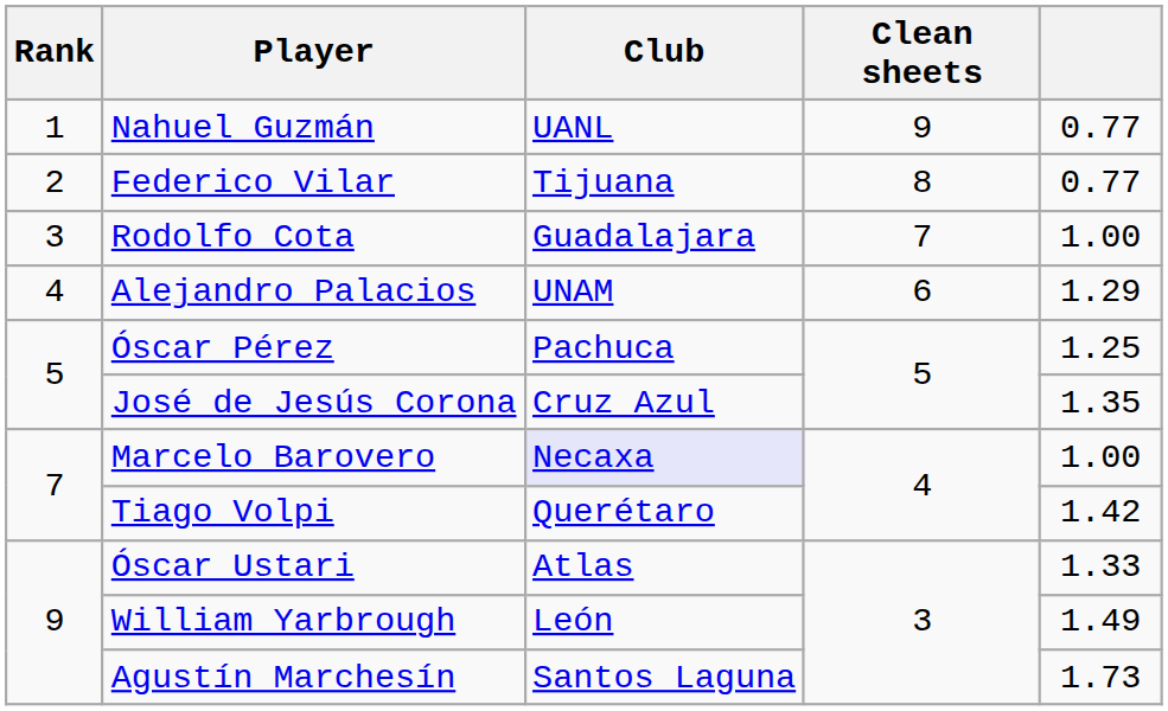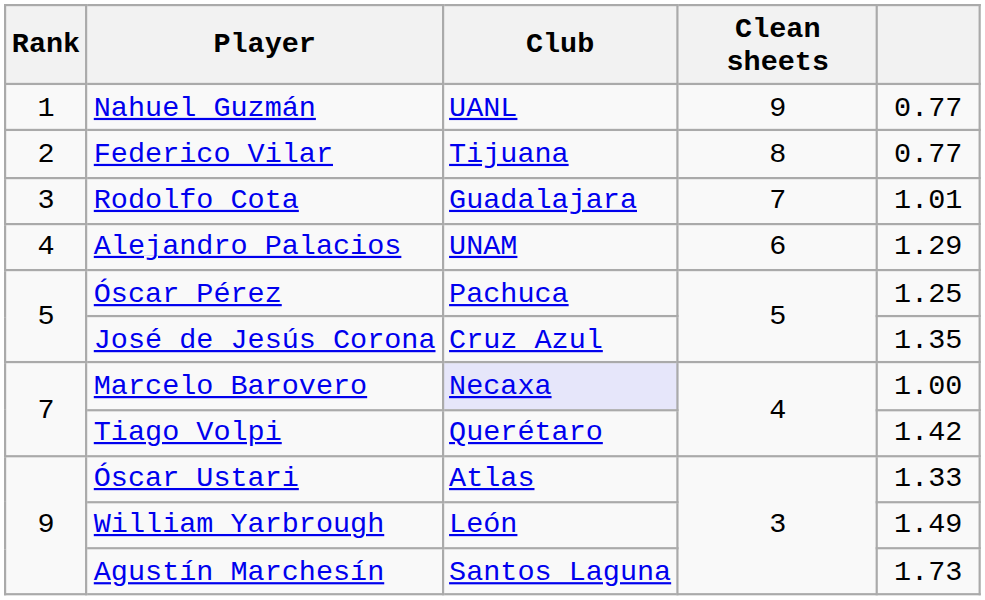 <table class="wikitable">
 <tr>
 <th>Rank</th>
 <th>Player</th>
 <th>Club</th>
 <th width=85>Clean sheets</th>
 <th width=40></th>
 </tr>
 <tr>
 <td align=center rowspan=1>1</td>
 <td> <a href='#'>Nahuel Guzmán</a></td>
 <td><a href='#'>UANL</a></td>
 <td align=center rowspan=1>9</td>
 <td align=center rowspan=1>0.77</td>
 </tr>
 <tr>
 <td align=center rowspan=1>2</td>
 <td> <a href='#'>Federico Vilar</a></td>
 <td><a href='#'>Tijuana</a></td>
 <td align=center rowspan=1>8</td>
 <td align=center rowspan=1>0.77</td>
 </tr>
 <tr>
 <td align=center rowspan=1>3</td>
 <td> <a href='#'>Rodolfo Cota</a></td>
 <td><a href='#'>Guadalajara</a></td>
 <td align=center rowspan=1>7</td>
-<td align=center rowspan=1>1.00</td>
+<td align=center rowspan=1>1.01</td>
 </tr>
 <tr>
 <td align=center rowspan=1>4</td>
 <td> <a href='#'>Alejandro Palacios</a></td>
 <td><a href='#'>UNAM</a></td>
 <td align=center rowspan=1>6</td>
 <td align=center rowspan=1>1.29</td>
 </tr>
 <tr>
 <td align=center rowspan=2>5</td>
 <td> <a href='#'>Óscar Pérez</a></td>
 <td><a href='#'>Pachuca</a></td>
 <td align=center rowspan=2>5</td>
 <td align=center rowspan=1>1.25</td>
 </tr>
 <tr>
 <td> <a href='#'>José de Jesús Corona</a></td>
 <td><a href='#'>Cruz Azul</a></td>
 <td align=center rowspan=1>1.35</td>
 </tr>
 <tr>
 <td align=center rowspan=2>7</td>
 <td> <a href='#'>Marcelo Barovero</a></td>
 <td style="background: lavender;"><a href='#'>Necaxa</a></td>
 <td align=center rowspan=2>4</td>
 <td align=center rowspan=1>1.00</td>
 </tr>
 <tr>
 <td> <a href='#'>Tiago Volpi</a></td>
 <td><a href='#'>Querétaro</a></td>
 <td align=center rowspan=1>1.42</td>
 </tr>
 <tr>
 <td align=center rowspan=3>9</td>
 <td> <a href='#'>Óscar Ustari</a></td>
 <td><a href='#'>Atlas</a></td>
 <td align=center rowspan=3>3</td>
 <td align=center rowspan=1>1.33</td>
 </tr>
 <tr>
 <td> <a href='#'>William Yarbrough</a></td>
 <td><a href='#'>León</a></td>
 <td align=center rowspan=1>1.49</td>
 </tr>
 <tr>
 <td> <a href='#'>Agustín Marchesín</a></td>
 <td><a href='#'>Santos Laguna</a></td>
 <td align=center rowspan=1>1.73</td>
 </tr>
 </table>
